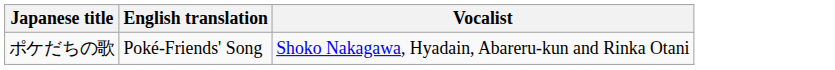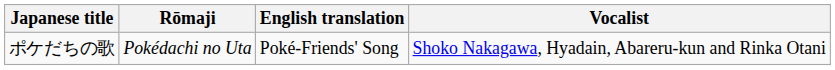 <table class="wikitable">
 <tr>
 <th>Japanese title</th>
+<th>Rōmaji</th>
 <th>English translation</th>
 <th>Vocalist</th>
 </tr>
 <tr>
 <td>ポケだちの歌</td>
+<td><em>Pokédachi no Uta</em></td>
 <td>Poké-Friends' Song</td>
 <td><a href='#'>Shoko Nakagawa</a>, Hyadain, Abareru-kun and Rinka Otani</td>
 </tr>
 </table>
